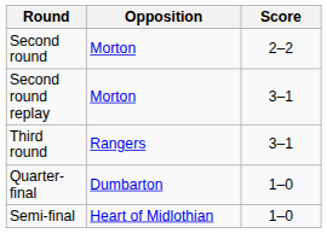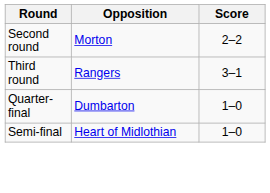 <table class="wikitable" style="text-align:left;margin-left:1em;float:right">
 <tr>
 <th width=80>Round</th>
 <th width=160>Opposition</th>
 <th width=80>Score</th>
 </tr>
 <tr>
 <td>Second round</td>
 <td><a href='#'>Morton</a></td>
 <td align=center>2–2</td>
-</tr>
-<tr>
-<td>Second round replay</td>
-<td><a href='#'>Morton</a></td>
-<td align=center>3–1</td>
 </tr>
 <tr>
 <td>Third round</td>
 <td><a href='#'>Rangers</a></td>
 <td align=center>3–1</td>
 </tr>
 <tr>
 <td>Quarter-final</td>
 <td><a href='#'>Dumbarton</a></td>
 <td align=center>1–0</td>
 </tr>
 <tr>
 <td>Semi-final</td>
 <td><a href='#'>Heart of Midlothian</a></td>
 <td align=center>1–0</td>
 </tr>
 </table>
